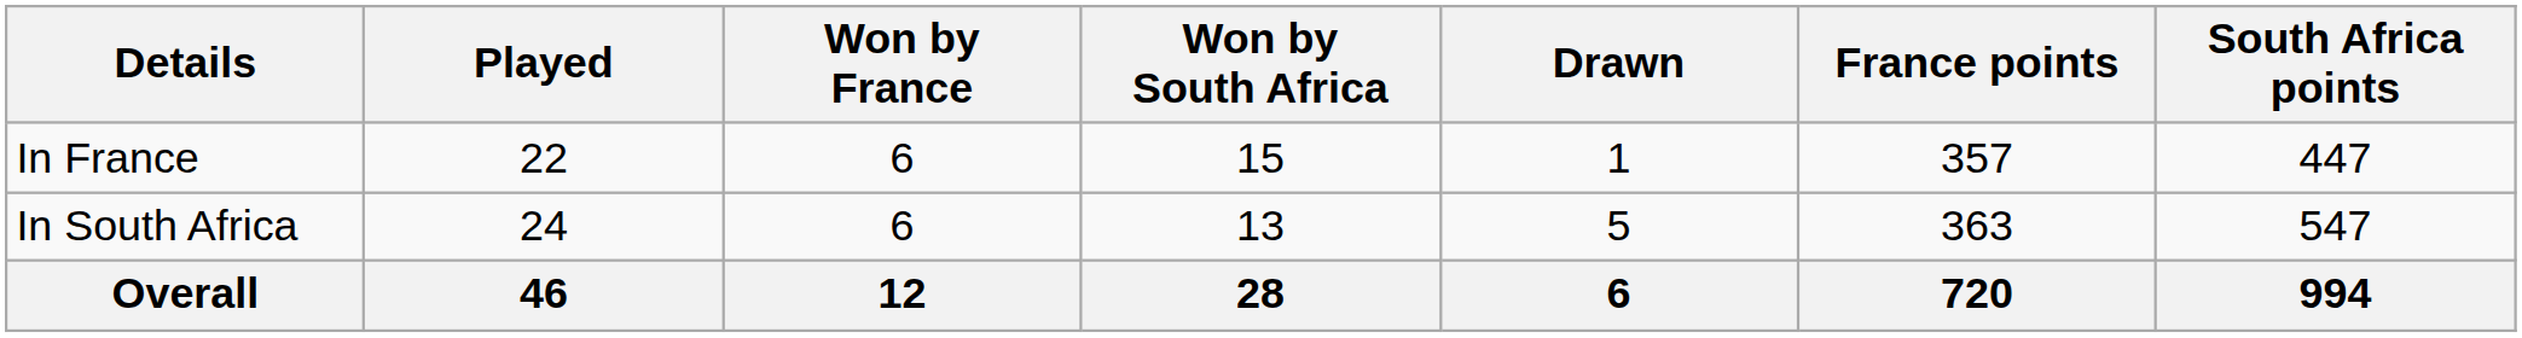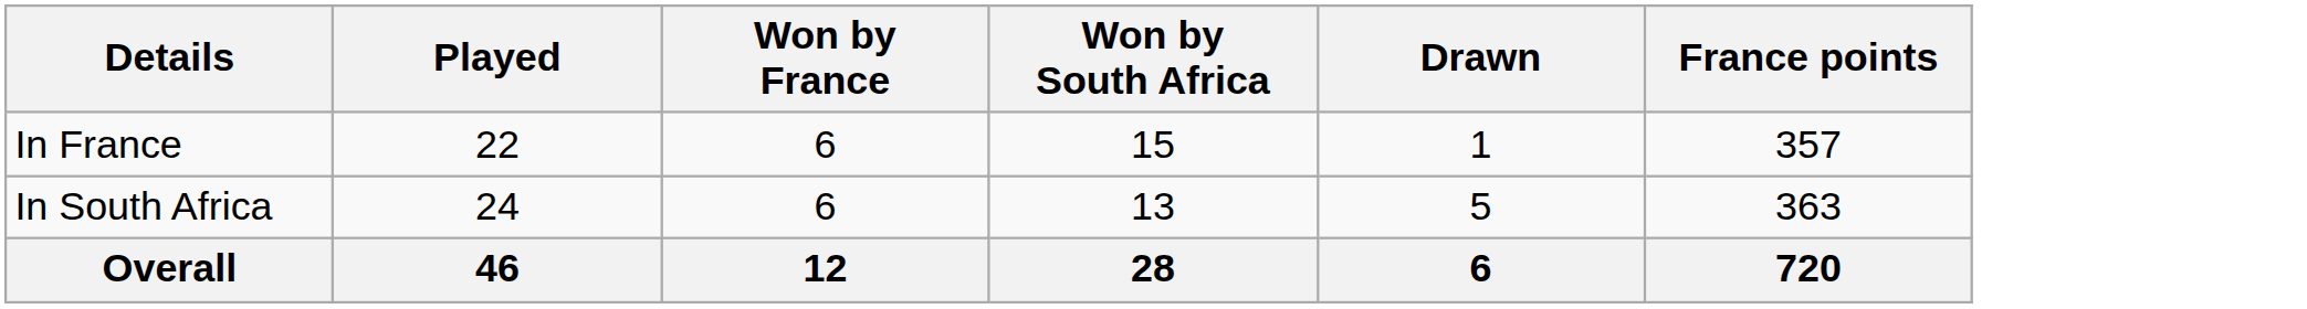 <table class="wikitable sortable">
 <tr>
 <th width="125">Details</th>
 <th width="125">Played</th>
 <th width="125">Won by<br>France</th>
 <th width="125">Won by<br>South Africa</th>
 <th width="125">Drawn</th>
 <th width="125">France points</th>
-<th width="125">South Africa points</th>
 </tr>
 <tr>
 <td>In France</td>
 <td align=center>22</td>
 <td align=center>6</td>
 <td align=center>15</td>
 <td align=center>1</td>
 <td align=center>357</td>
-<td align=center>447</td>
 </tr>
 <tr>
 <td>In South Africa</td>
 <td align=center>24</td>
 <td align=center>6</td>
 <td align=center>13</td>
 <td align=center>5</td>
 <td align=center>363</td>
-<td align=center>547</td>
 </tr>
 <tr class="sortbottom">
 <th align=center><strong>Overall</strong></th>
 <th align=center><strong>46</strong></th>
 <th align=center><strong>12</strong></th>
 <th align=center><strong>28</strong></th>
 <th align=center><strong>6</strong></th>
 <th align=center><strong>720</strong></th>
-<th align=center><strong>994</strong></th>
 </tr>
 </table>
